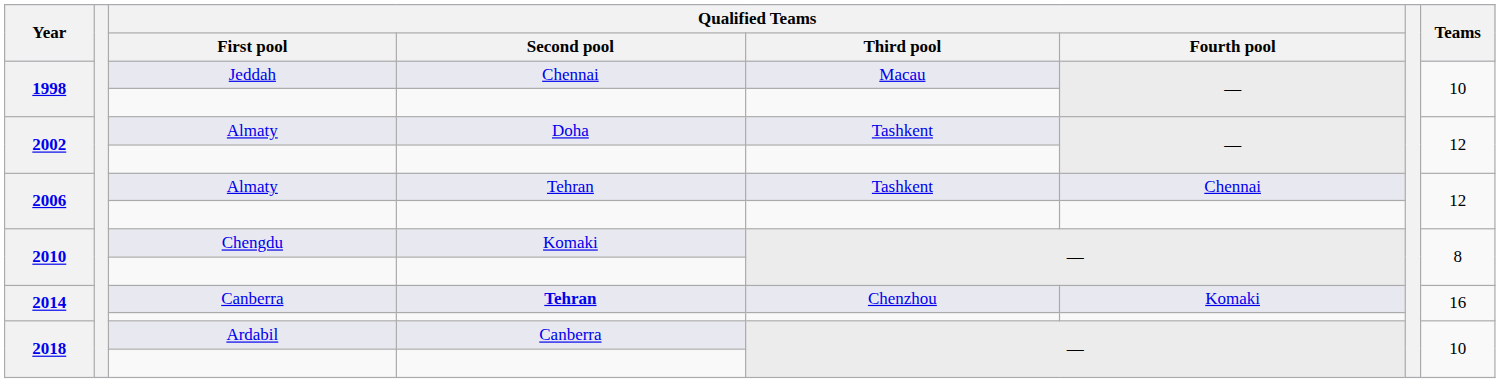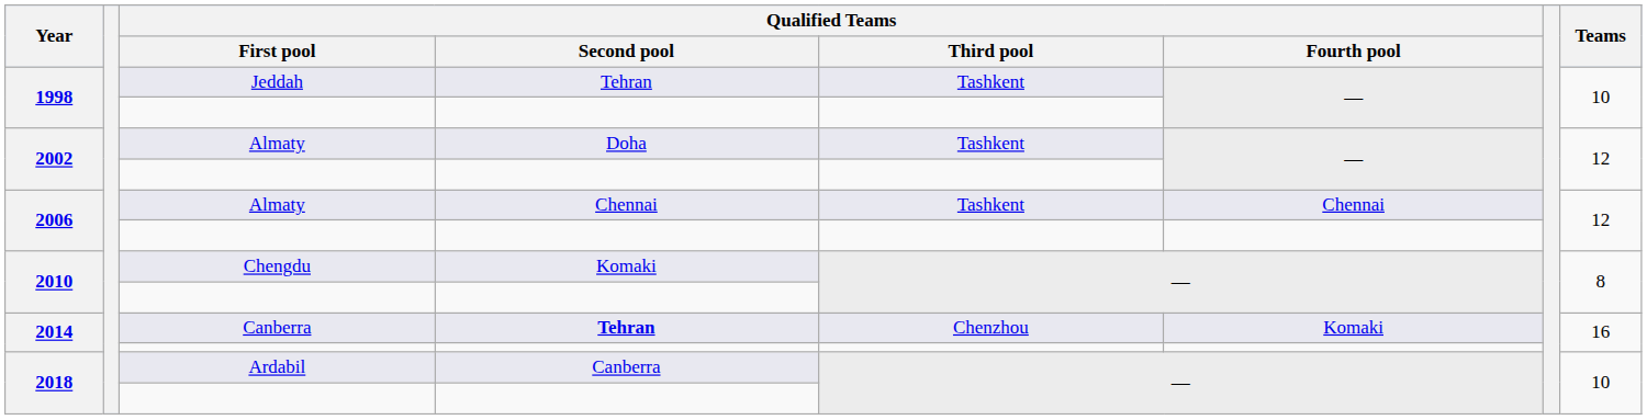 <table class="wikitable" style="font-size:90%; width: 100%; text-align: center;">
 <tr bgcolor=#c1d8ff>
 <th rowspan=2 width=6%>Year</th>
 <th width=1% rowspan=18 bgcolor=ffffff></th>
 <th colspan=4>Qualified Teams</th>
 <th width=1% rowspan=18 bgcolor=ffffff></th>
 <th rowspan=2 width=5%>Teams</th>
 </tr>
 <tr>
 <th>First pool</th>
 <th>Second pool</th>
 <th>Third pool</th>
 <th>Fourth pool</th>
 </tr>
 <tr>
 <th rowspan=2><a href='#'>1998</a></th>
 <td bgcolor= #E8E8F0> <a href='#'>Jeddah</a></td>
-<td bgcolor=#E8E8F0> <a href='#'>Chennai</a></td>
-<td bgcolor=#E8E8F0> <a href='#'>Macau</a></td>
+<td bgcolor=#E8E8F0> <a href='#'>Tehran</a></td>
+<td bgcolor=#E8E8F0> <a href='#'>Tashkent</a></td>
 <td rowspan=2 bgcolor= #ECECEC>—</td>
 <td rowspan=2>10</td>
 </tr>
 <tr>
 <td><br></td>
 <td><br></td>
 <td></td>
 </tr>
 <tr>
 <th rowspan=2><a href='#'>2002</a></th>
 <td bgcolor= #E8E8F0> <a href='#'>Almaty</a></td>
 <td bgcolor=#E8E8F0> <a href='#'>Doha</a></td>
 <td bgcolor=#E8E8F0> <a href='#'>Tashkent</a></td>
 <td rowspan=2 bgcolor= #ECECEC>—</td>
 <td rowspan=2>12</td>
 </tr>
 <tr>
 <td><br></td>
 <td></td>
 <td><br></td>
 </tr>
 <tr>
 <th rowspan=2><a href='#'>2006</a></th>
 <td bgcolor= #E8E8F0> <a href='#'>Almaty</a></td>
-<td bgcolor=#E8E8F0> <a href='#'>Tehran</a></td>
+<td bgcolor=#E8E8F0> <a href='#'>Chennai</a></td>
 <td bgcolor=#E8E8F0> <a href='#'>Tashkent</a></td>
 <td bgcolor= #E8E8F0> <a href='#'>Chennai</a></td>
 <td rowspan=2>12</td>
 </tr>
 <tr>
 <td></td>
 <td></td>
 <td></td>
 <td><br></td>
 </tr>
 <tr>
 <th rowspan=2><a href='#'>2010</a></th>
 <td bgcolor= #E8E8F0> <a href='#'>Chengdu</a></td>
 <td bgcolor=#E8E8F0> <a href='#'>Komaki</a></td>
 <td colspan=2 rowspan=2 bgcolor= #ECECEC>—</td>
 <td rowspan=2>8</td>
 </tr>
 <tr>
 <td><br></td>
 <td><br></td>
 </tr>
 <tr>
 <th rowspan=2><a href='#'>2014</a></th>
 <td bgcolor= #E8E8F0> <a href='#'>Canberra</a></td>
 <td bgcolor=#E8E8F0><strong> <a href='#'>Tehran</a></strong></td>
 <td bgcolor=#E8E8F0> <a href='#'>Chenzhou</a></td>
 <td bgcolor= #E8E8F0> <a href='#'>Komaki</a></td>
 <td rowspan=2>16</td>
 </tr>
 <tr>
 <td></td>
 <td></td>
 <td></td>
 <td></td>
 </tr>
 <tr>
 <th rowspan=2><a href='#'>2018</a></th>
 <td bgcolor= #E8E8F0> <a href='#'>Ardabil</a></td>
 <td bgcolor=#E8E8F0> <a href='#'>Canberra</a></td>
 <td colspan=2 rowspan=2 bgcolor= #ECECEC>—</td>
 <td rowspan=2>10</td>
 </tr>
 <tr>
 <td><br></td>
 <td><br></td>
 </tr>
 </table>
